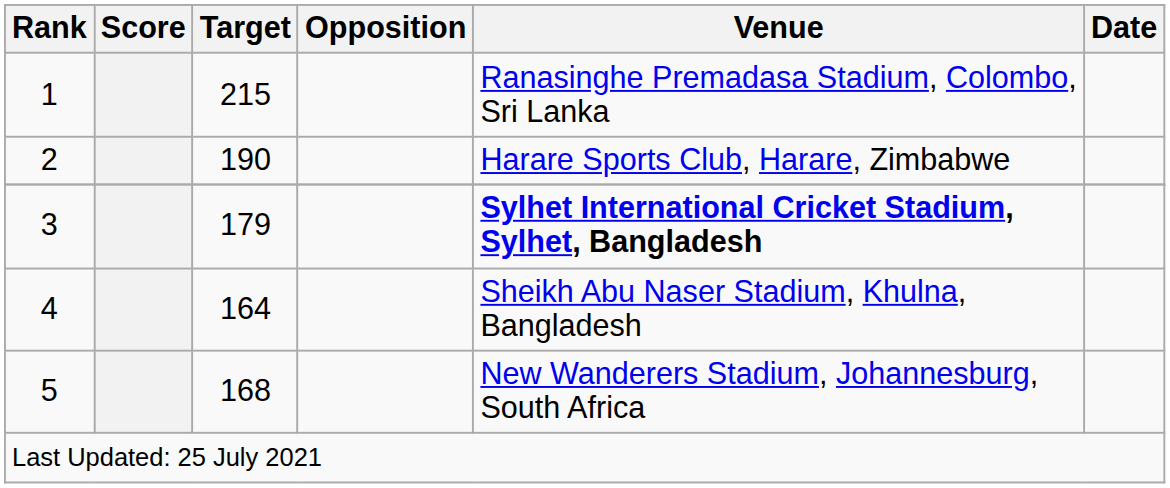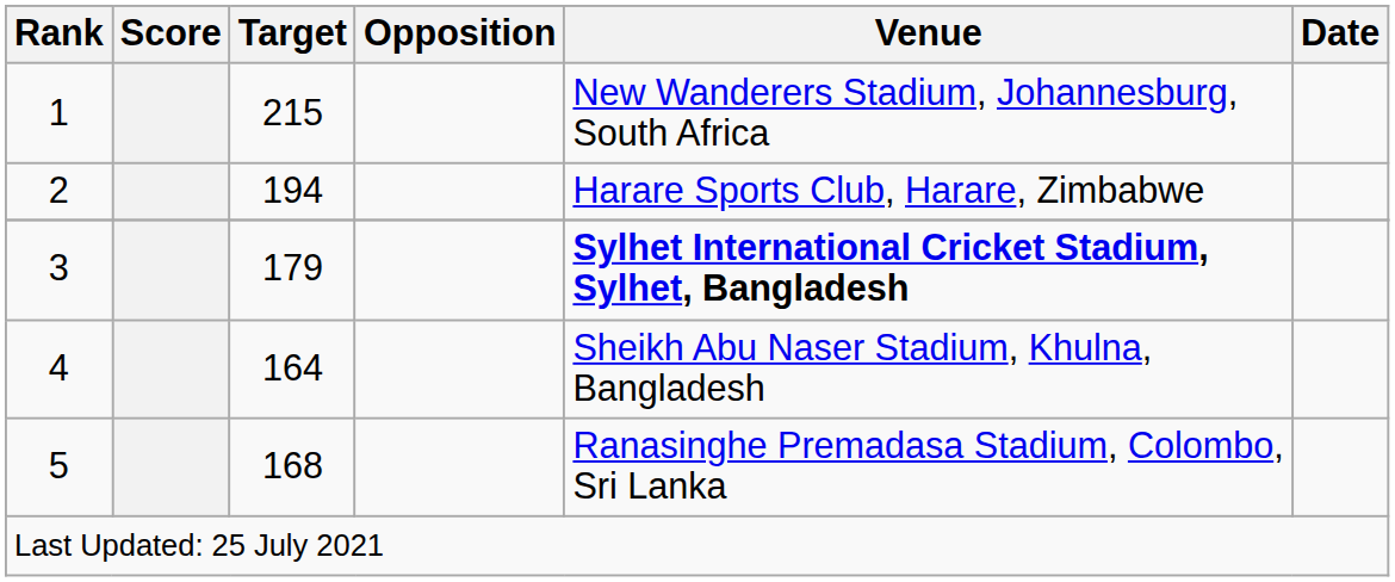 <table class="wikitable plainrowheaders sortable">
 <tr>
 <th scope=col>Rank</th>
 <th scope=col>Score</th>
 <th scope=col>Target</th>
 <th scope=col>Opposition</th>
 <th scope=col>Venue</th>
 <th scope=col>Date</th>
 </tr>
 <tr>
 <td align=center>1</td>
 <th scope=row style=text-align:center;></th>
 <td align=center>215</td>
 <td></td>
-<td><a href='#'>Ranasinghe Premadasa Stadium</a>, <a href='#'>Colombo</a>, Sri Lanka</td>
+<td><a href='#'>New Wanderers Stadium</a>, <a href='#'>Johannesburg</a>, South Africa</td>
 <td></td>
 </tr>
 <tr>
 <td align=center>2</td>
 <th scope=row style=text-align:center;></th>
-<td align=center>190</td>
+<td align=center>194</td>
 <td></td>
 <td><a href='#'>Harare Sports Club</a>, <a href='#'>Harare</a>, Zimbabwe</td>
 <td></td>
 </tr>
 <tr>
 </tr>
 <tr>
 <td align=center>3</td>
 <th scope=row style=text-align:center;></th>
 <td align=center>179</td>
 <td></td>
 <td><strong><a href='#'>Sylhet International Cricket Stadium</a>, <a href='#'>Sylhet</a>, Bangladesh</strong></td>
 <td></td>
 </tr>
 <tr>
 <td align=center>4</td>
 <th scope=row style=text-align:center;></th>
 <td align=center>164</td>
 <td></td>
 <td><a href='#'>Sheikh Abu Naser Stadium</a>, <a href='#'>Khulna</a>, Bangladesh</td>
 <td></td>
 </tr>
 <tr>
 <td align=center>5</td>
 <th scope=row style=text-align:center;></th>
 <td align=center>168</td>
 <td></td>
-<td><a href='#'>New Wanderers Stadium</a>, <a href='#'>Johannesburg</a>, South Africa</td>
+<td><a href='#'>Ranasinghe Premadasa Stadium</a>, <a href='#'>Colombo</a>, Sri Lanka</td>
 <td> </td>
 </tr>
 <tr class=sortbottom>
 <td colspan=6><small>Last Updated: 25 July 2021</small></td>
 </tr>
 </table>
